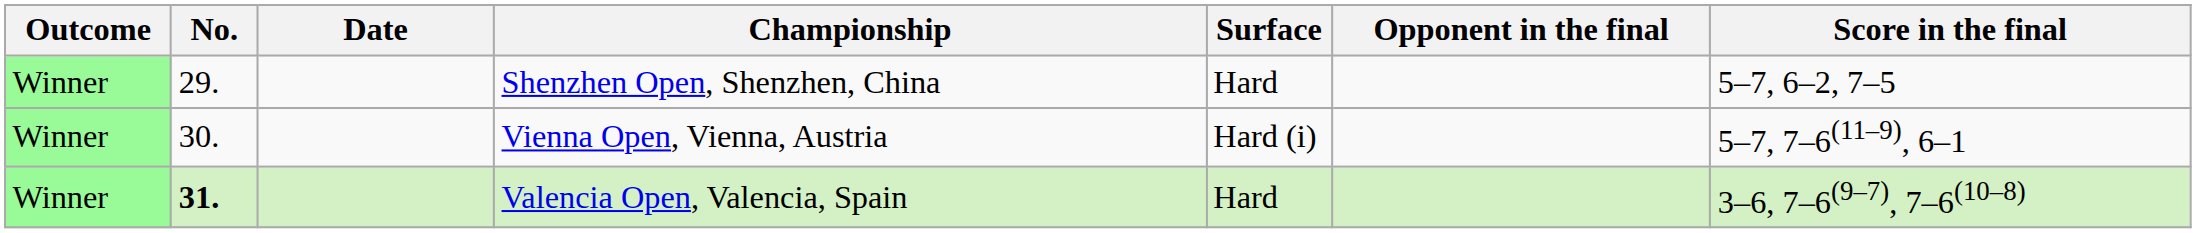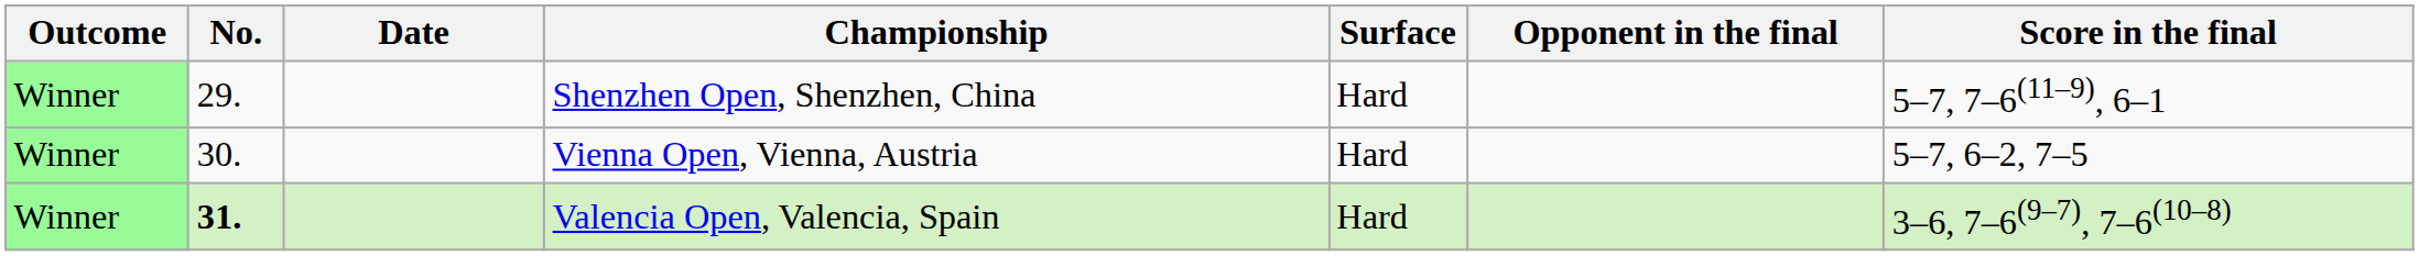 <table class="sortable wikitable">
 <tr>
 <th width=75>Outcome</th>
 <th width=35>No.</th>
 <th width=110>Date</th>
 <th width=345>Championship</th>
 <th width=55>Surface</th>
 <th width=180>Opponent in the final</th>
 <th width=230>Score in the final</th>
 </tr>
 <tr>
 <td bgcolor=98FB98>Winner</td>
 <td>29.</td>
 <td></td>
 <td><a href='#'>Shenzhen Open</a>, Shenzhen, China</td>
 <td>Hard</td>
 <td> </td>
-<td>5–7, 6–2, 7–5</td>
+<td>5–7, 7–6<sup>(11–9)</sup>, 6–1</td>
 </tr>
 <tr>
 <td bgcolor=98FB98>Winner</td>
 <td>30.</td>
 <td></td>
 <td><a href='#'>Vienna Open</a>, Vienna, Austria</td>
-<td>Hard (i)</td>
+<td>Hard</td>
 <td> </td>
-<td>5–7, 7–6<sup>(11–9)</sup>, 6–1</td>
+<td>5–7, 6–2, 7–5</td>
 </tr>
 <tr style="background:#d4f1c5;">
 <td bgcolor=98FB98>Winner</td>
 <td><strong>31.</strong></td>
 <td></td>
 <td><a href='#'>Valencia Open</a>, Valencia, Spain</td>
 <td>Hard</td>
 <td> </td>
 <td>3–6, 7–6<sup>(9–7)</sup>, 7–6<sup>(10–8)</sup></td>
 </tr>
 </table>
